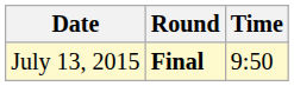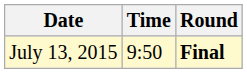 <table class="wikitable">
 <tr>
 <th>Date</th>
+<th>Time</th>
 <th>Round</th>
-<th>Time</th>
 </tr>
 <tr style=background:lemonchiffon>
 <td>July 13, 2015</td>
+<td>9:50</td>
 <td><strong>Final</strong></td>
-<td>9:50</td>
 </tr>
 </table>
